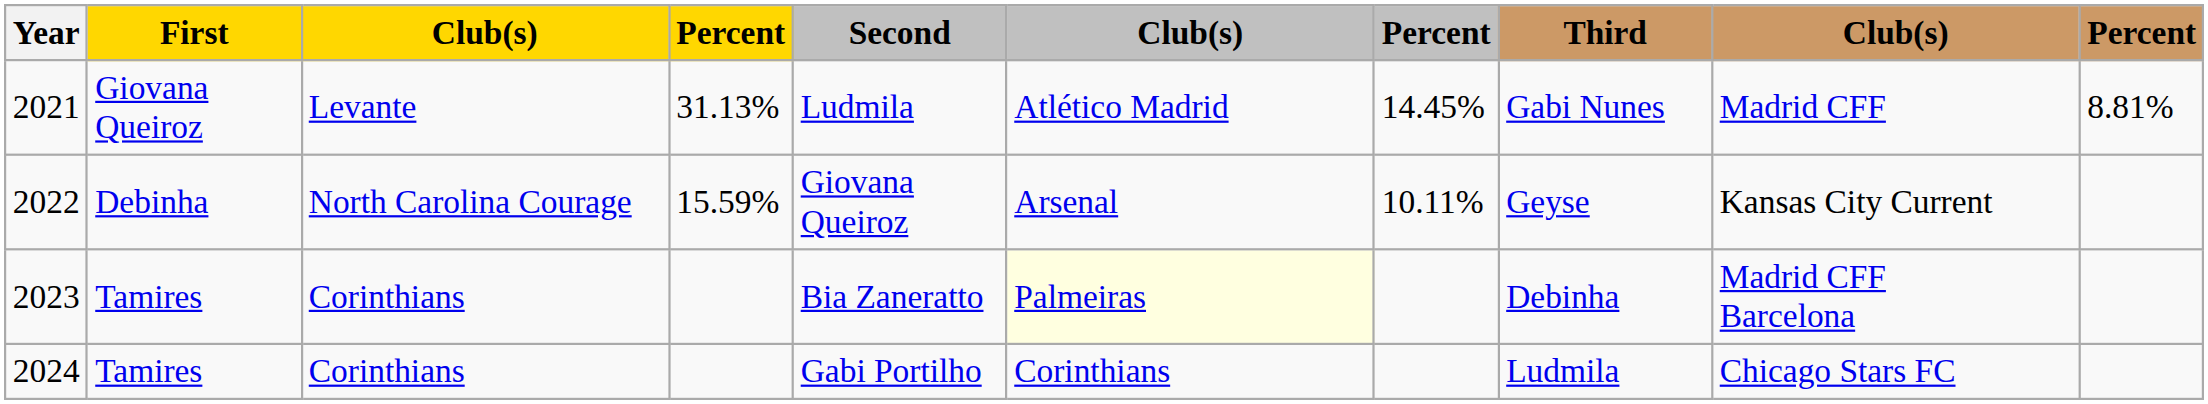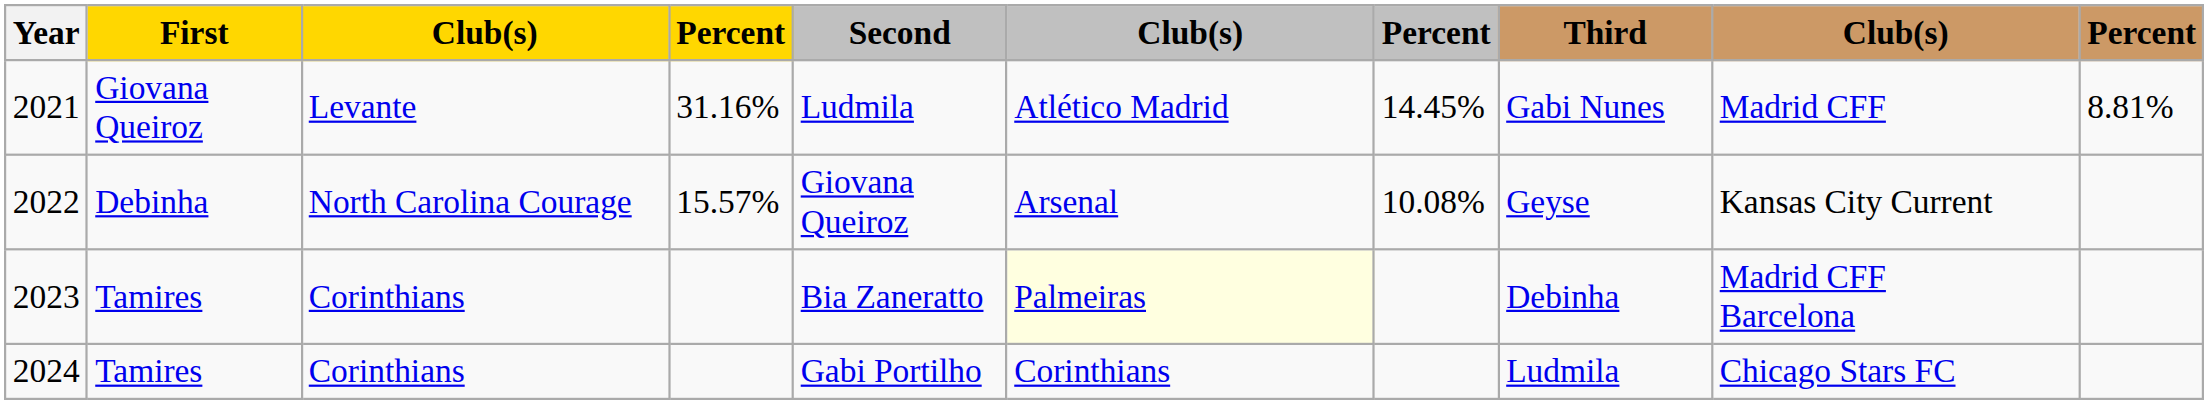 <table class="wikitable" style="font-size:95%;">
 <tr>
 <th width="30">Year</th>
 <th style="background:gold" width="90">First</th>
 <th style="background:gold" width="160">Club(s)</th>
 <th style="background:gold" width="40">Percent</th>
 <th style="background:silver" width="90">Second</th>
 <th style="background:silver" width="160">Club(s)</th>
 <th style="background:silver" width="40">Percent</th>
 <th style="background:#cc9966" width="90">Third</th>
 <th style="background:#cc9966" width="160">Club(s)</th>
 <th style="background:#cc9966" width="40">Percent</th>
 </tr>
 <tr>
 <td>2021</td>
 <td><a href='#'>Giovana Queiroz</a></td>
 <td> <a href='#'>Levante</a></td>
-<td>31.13%</td>
+<td>31.16%</td>
 <td><a href='#'>Ludmila</a></td>
 <td> <a href='#'>Atlético Madrid</a></td>
 <td>14.45%</td>
 <td><a href='#'>Gabi Nunes</a></td>
 <td> <a href='#'>Madrid CFF</a></td>
 <td>8.81%</td>
 </tr>
 <tr>
 <td>2022</td>
 <td><a href='#'>Debinha</a></td>
 <td> <a href='#'>North Carolina Courage</a></td>
-<td>15.59%</td>
+<td>15.57%</td>
 <td><a href='#'>Giovana Queiroz</a></td>
 <td> <a href='#'>Arsenal</a></td>
-<td>10.11%</td>
+<td>10.08%</td>
 <td><a href='#'>Geyse</a></td>
 <td> Kansas City Current</td>
 <td></td>
 </tr>
 <tr>
 <td>2023</td>
 <td><a href='#'>Tamires</a></td>
 <td> <a href='#'>Corinthians</a></td>
 <td></td>
 <td><a href='#'>Bia Zaneratto</a></td>
 <td style="background: lightyellow;"> <a href='#'>Palmeiras</a></td>
 <td></td>
 <td><a href='#'>Debinha</a></td>
 <td> <a href='#'>Madrid CFF</a><br> <a href='#'>Barcelona</a></td>
 <td></td>
 </tr>
 <tr>
 <td>2024</td>
 <td><a href='#'>Tamires</a></td>
 <td> <a href='#'>Corinthians</a></td>
 <td></td>
 <td><a href='#'>Gabi Portilho</a></td>
 <td> <a href='#'>Corinthians</a></td>
 <td></td>
 <td><a href='#'>Ludmila</a></td>
 <td> <a href='#'>Chicago Stars FC</a></td>
 <td></td>
 </tr>
 </table>
